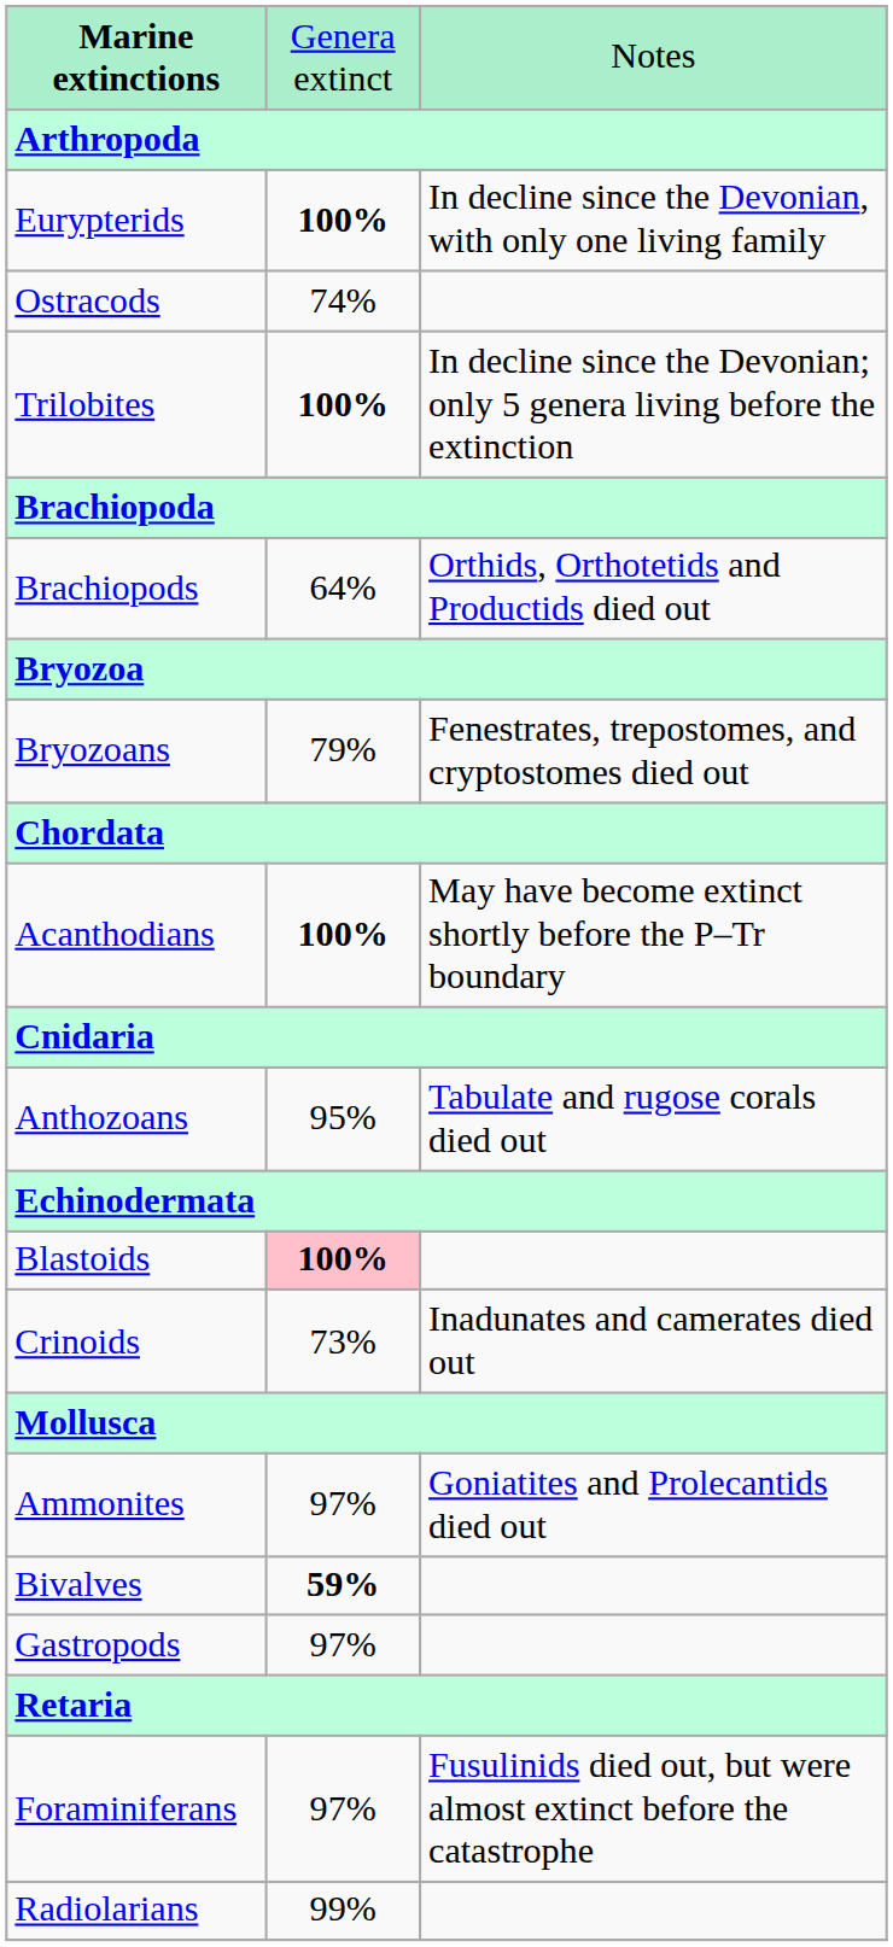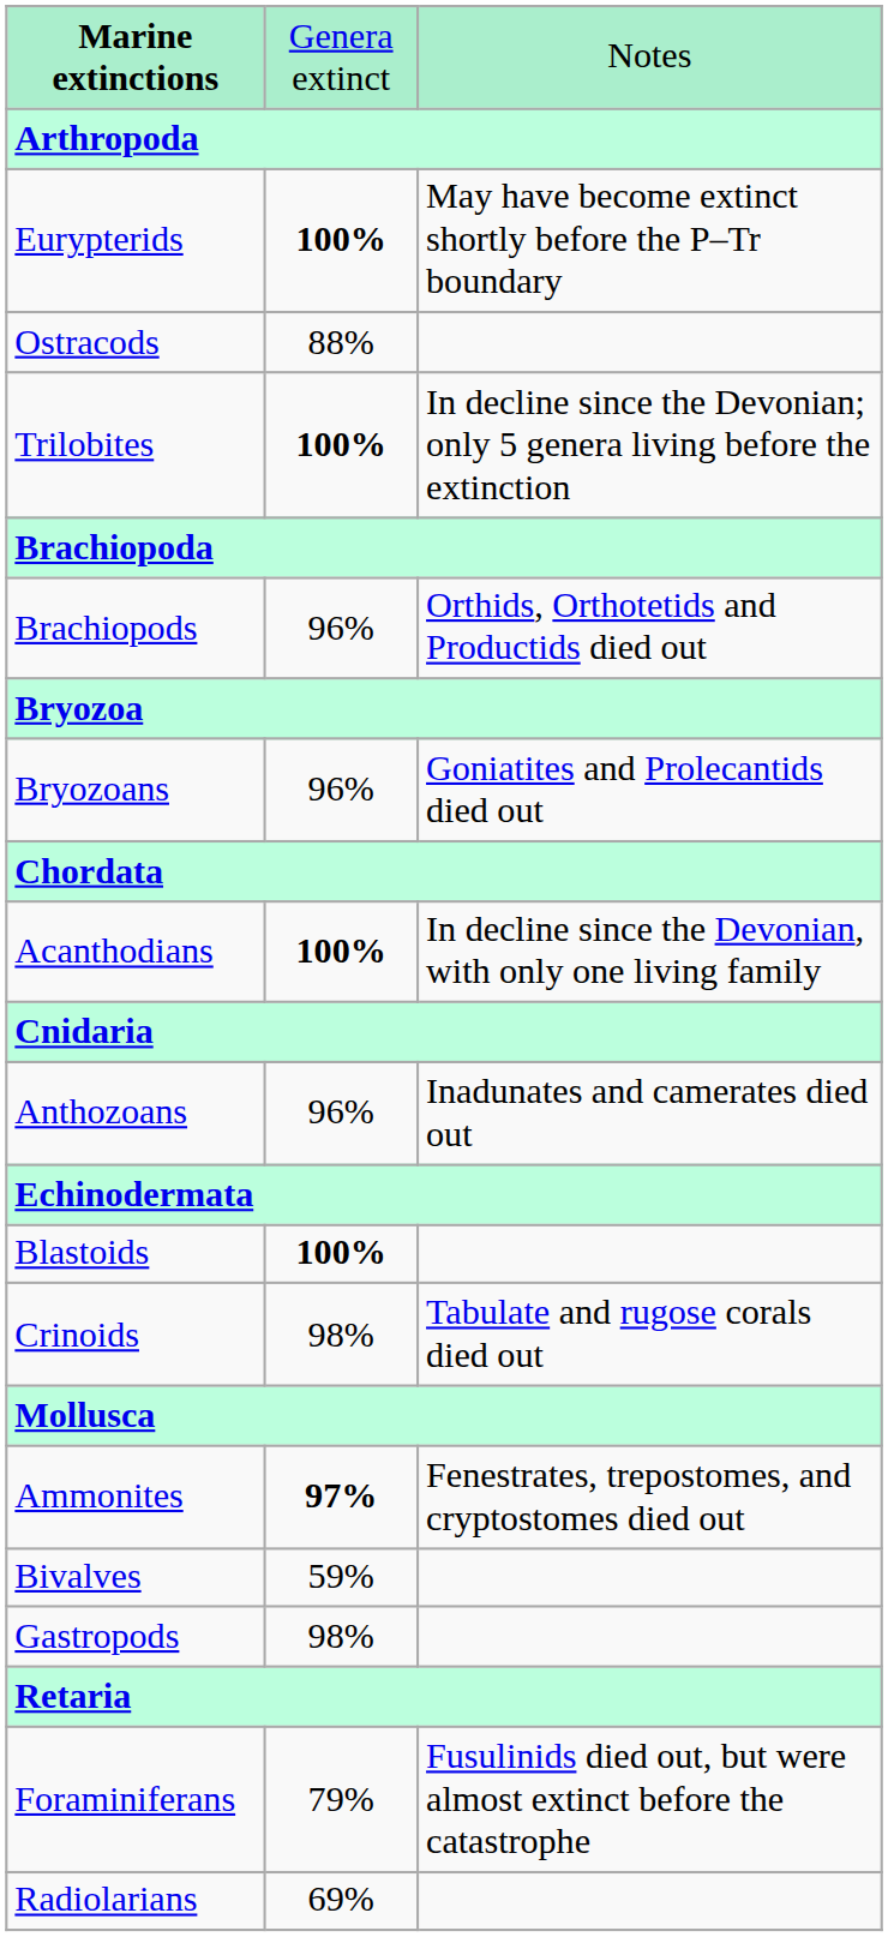 <table style="margin: 0 0 0.5em 1em; float:right; width:350px; text-align:left; font-size:90%;" class="wikitable">
 <tr>
 <th style="background:#aec; text-align:center;">Marine extinctions</th>
 <td style="background:#aec; text-align:center;"><a href='#'>Genera</a> extinct</td>
 <td style="background:#aec; text-align:center;">Notes</td>
 </tr>
 <tr>
 <td colspan="5" style="background:#bfd"><strong><a href='#'>Arthropoda</a></strong></td>
 </tr>
 <tr>
 <td><a href='#'>Eurypterids</a></td>
 <td style="text-align:center;"><strong>100%</strong></td>
-<td>In decline since the <a href='#'>Devonian</a>, with only one living family</td>
+<td>May have become extinct shortly before the P–Tr boundary</td>
 </tr>
 <tr>
 <td><a href='#'>Ostracods</a></td>
-<td style="text-align:center;">74%</td>
+<td style="text-align:center;">88%</td>
 <td> </td>
 </tr>
 <tr>
 <td><a href='#'>Trilobites</a></td>
 <td style="text-align:center;"><strong>100%</strong></td>
 <td>In decline since the Devonian; only 5 genera living before the extinction</td>
 </tr>
 <tr>
 <td colspan="5" style="background:#bfd"><strong><a href='#'>Brachiopoda</a></strong></td>
 </tr>
 <tr>
 <td><a href='#'>Brachiopods</a></td>
-<td style="text-align:center;">64%</td>
+<td style="text-align:center;">96%</td>
 <td><a href='#'>Orthids</a>, <a href='#'>Orthotetids</a> and <a href='#'>Productids</a> died out</td>
 </tr>
 <tr>
 <td colspan="5" style="background:#bfd"><strong><a href='#'>Bryozoa</a></strong></td>
 </tr>
 <tr>
 <td><a href='#'>Bryozoans</a></td>
-<td style="text-align:center;">79%</td>
-<td>Fenestrates, trepostomes, and cryptostomes died out</td>
+<td style="text-align:center;">96%</td>
+<td><a href='#'>Goniatites</a> and <a href='#'>Prolecantids</a> died out</td>
 </tr>
 <tr>
 <td colspan="5" style="background:#bfd"><strong><a href='#'>Chordata</a></strong></td>
 </tr>
 <tr>
 <td><a href='#'>Acanthodians</a></td>
 <td style="text-align:center;"><strong>100%</strong></td>
-<td>May have become extinct shortly before the P–Tr boundary</td>
+<td>In decline since the <a href='#'>Devonian</a>, with only one living family</td>
 </tr>
 <tr>
 <td colspan="5" style="background:#bfd"><strong><a href='#'>Cnidaria</a></strong></td>
 </tr>
 <tr>
 <td><a href='#'>Anthozoans</a></td>
-<td style="text-align:center;">95%</td>
-<td><a href='#'>Tabulate</a> and <a href='#'>rugose</a> corals died out</td>
+<td style="text-align:center;">96%</td>
+<td>Inadunates and camerates died out</td>
 </tr>
 <tr>
 <td colspan="5" style="background:#bfd"><strong><a href='#'>Echinodermata</a></strong></td>
 </tr>
 <tr>
 <td><a href='#'>Blastoids</a></td>
-<td style="background: pink; text-align:center;"><strong>100%</strong></td>
+<td style="text-align:center;"><strong>100%</strong></td>
 <td></td>
 </tr>
 <tr>
 <td><a href='#'>Crinoids</a></td>
-<td style="text-align:center;">73%</td>
-<td>Inadunates and camerates died out</td>
+<td style="text-align:center;">98%</td>
+<td><a href='#'>Tabulate</a> and <a href='#'>rugose</a> corals died out</td>
 </tr>
 <tr>
 <td colspan="5" style="background:#bfd"><strong><a href='#'>Mollusca</a></strong></td>
 </tr>
 <tr>
 <td><a href='#'>Ammonites</a></td>
-<td style="text-align:center;">97%</td>
-<td><a href='#'>Goniatites</a> and <a href='#'>Prolecantids</a> died out</td>
+<td style="text-align:center;"><strong>97%</strong></td>
+<td>Fenestrates, trepostomes, and cryptostomes died out</td>
 </tr>
 <tr>
 <td><a href='#'>Bivalves</a></td>
-<td style="text-align:center;"><strong>59%</strong></td>
+<td style="text-align:center;">59%</td>
 <td> </td>
 </tr>
 <tr>
 <td><a href='#'>Gastropods</a></td>
-<td style="text-align:center;">97%</td>
+<td style="text-align:center;">98%</td>
 <td> </td>
 </tr>
 <tr>
 <td colspan="3" style="background:#bfd"><strong><a href='#'>Retaria</a></strong></td>
 </tr>
 <tr>
 <td><a href='#'>Foraminiferans</a></td>
-<td style="text-align:center;">97%</td>
+<td style="text-align:center;">79%</td>
 <td><a href='#'>Fusulinids</a> died out, but were almost extinct before the catastrophe</td>
 </tr>
 <tr>
 <td><a href='#'>Radiolarians</a></td>
-<td style="text-align:center;">99%</td>
+<td style="text-align:center;">69%</td>
 <td></td>
 </tr>
 </table>
